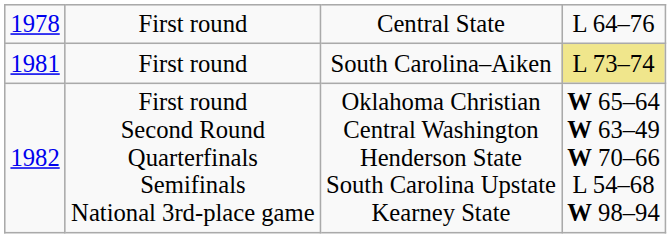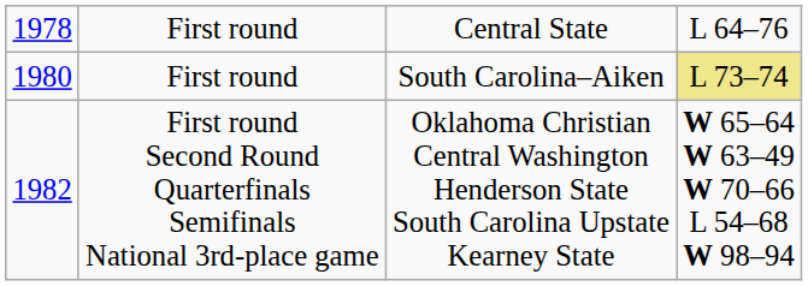 <table class="wikitable">
 <tr align="center">
 <td><a href='#'>1978</a></td>
 <td>First round</td>
 <td>Central State</td>
 <td>L 64–76</td>
 </tr>
 <tr align="center">
-<td><a href='#'>1981</a></td>
+<td><a href='#'>1980</a></td>
 <td>First round</td>
 <td>South Carolina–Aiken</td>
 <td style="background: khaki;">L 73–74</td>
 </tr>
 <tr align="center">
 <td><a href='#'>1982</a></td>
 <td>First round<br>Second Round<br>Quarterfinals<br>Semifinals<br>National 3rd-place game</td>
 <td>Oklahoma Christian<br>Central Washington<br>Henderson State<br>South Carolina Upstate<br>Kearney State</td>
 <td><strong>W</strong> 65–64<br><strong>W</strong> 63–49<br><strong>W</strong> 70–66<br>L 54–68<br><strong>W</strong> 98–94</td>
 </tr>
 </table>
